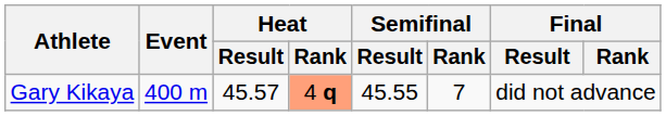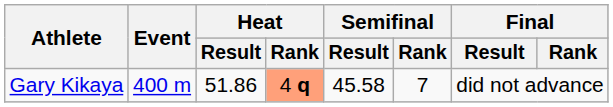 <table class=wikitable style="font-size:90%">
 <tr>
 <th rowspan="2">Athlete</th>
 <th rowspan="2">Event</th>
 <th colspan="2">Heat</th>
 <th colspan="2">Semifinal</th>
 <th colspan="2">Final</th>
 </tr>
 <tr style="font-size:95%">
 <th>Result</th>
 <th>Rank</th>
 <th>Result</th>
 <th>Rank</th>
 <th>Result</th>
 <th>Rank</th>
 </tr>
 <tr align=center>
 <td align=left><a href='#'>Gary Kikaya</a></td>
 <td align=left><a href='#'>400 m</a></td>
-<td>45.57</td>
+<td>51.86</td>
 <td style="background: lightsalmon;">4 <strong>q</strong></td>
-<td>45.55</td>
+<td>45.58</td>
 <td>7</td>
 <td colspan=2>did not advance</td>
 </tr>
 </table>
